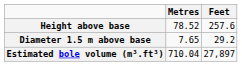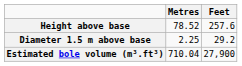 <table class="wikitable">
 <tr>
 <td></td>
 <th>Metres</th>
 <th>Feet</th>
 </tr>
 <tr>
 <th>Height above base</th>
 <td ALIGN="RIGHT">78.52</td>
 <td ALIGN="RIGHT">257.6</td>
 </tr>
 <tr>
 <th>Diameter 1.5 m above base</th>
-<td ALIGN="RIGHT">7.65</td>
+<td ALIGN="RIGHT">2.25</td>
 <td ALIGN="RIGHT">29.2</td>
 </tr>
 <tr>
 <th>Estimated <a href='#'>bole</a> volume (m³.ft³)</th>
 <td align="right">710.04</td>
-<td align="right">27,897</td>
+<td align="right">27,900</td>
 </tr>
 </table>
